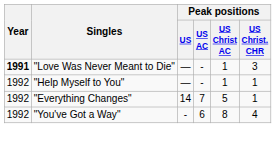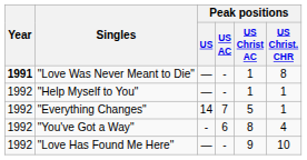 <table class="wikitable">
 <tr>
 <th rowspan="2">Year</th>
 <th rowspan="2">Singles</th>
 <th colspan="4">Peak positions</th>
 </tr>
 <tr>
 <th><small> <a href='#'>US</a></small></th>
 <th><small> <a href='#'>US<br>AC</a><br></small></th>
 <th><small> <a href='#'>US<br>Christ<br>AC</a></small></th>
 <th><small> <a href='#'>US<br>Christ.<br>CHR</a><br></small></th>
 </tr>
 <tr>
 <td><strong>1991</strong></td>
 <td>"Love Was Never Meant to Die"</td>
 <td align="center">—</td>
 <td align="center">-</td>
 <td align="center">1</td>
-<td align="center">3</td>
+<td align="center">8</td>
 </tr>
 <tr>
 <td>1992</td>
 <td>"Help Myself to You"</td>
 <td align="center">—</td>
 <td align="center">-</td>
 <td align="center">1</td>
 <td align="center">1</td>
 </tr>
 <tr>
 <td>1992</td>
 <td>"Everything Changes"</td>
 <td align="center">14</td>
 <td align="center">7</td>
 <td align="center">5</td>
 <td align="center">1</td>
 </tr>
 <tr>
 <td>1992</td>
 <td>"You've Got a Way"</td>
 <td align="center">-</td>
 <td align="center">6</td>
 <td align="center">8</td>
 <td align="center">4</td>
 </tr>
+<tr>
+<td>1992</td>
+<td>"Love Has Found Me Here"</td>
+<td align="center">—</td>
+<td align="center">-</td>
+<td align="center">9</td>
+<td align="center">10</td>
+</tr>
 </table>
